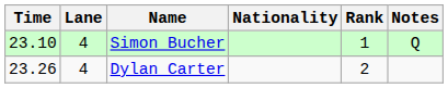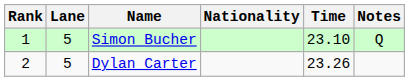 <table class="wikitable sortable" style="text-align:center">
 <tr>
-<th>Time</th>
+<th>Rank</th>
 <th>Lane</th>
 <th>Name</th>
 <th>Nationality</th>
-<th>Rank</th>
+<th>Time</th>
 <th>Notes</th>
 </tr>
 <tr bgcolor=ccffcc>
-<td>23.10</td>
-<td>4</td>
+<td>1</td>
+<td>5</td>
 <td align=left><a href='#'>Simon Bucher</a></td>
 <td align=left></td>
-<td>1</td>
+<td>23.10</td>
 <td>Q</td>
 </tr>
 <tr>
-<td>23.26</td>
-<td>4</td>
+<td>2</td>
+<td>5</td>
 <td align=left><a href='#'>Dylan Carter</a></td>
 <td align=left></td>
-<td>2</td>
+<td>23.26</td>
 <td></td>
 </tr>
 </table>
